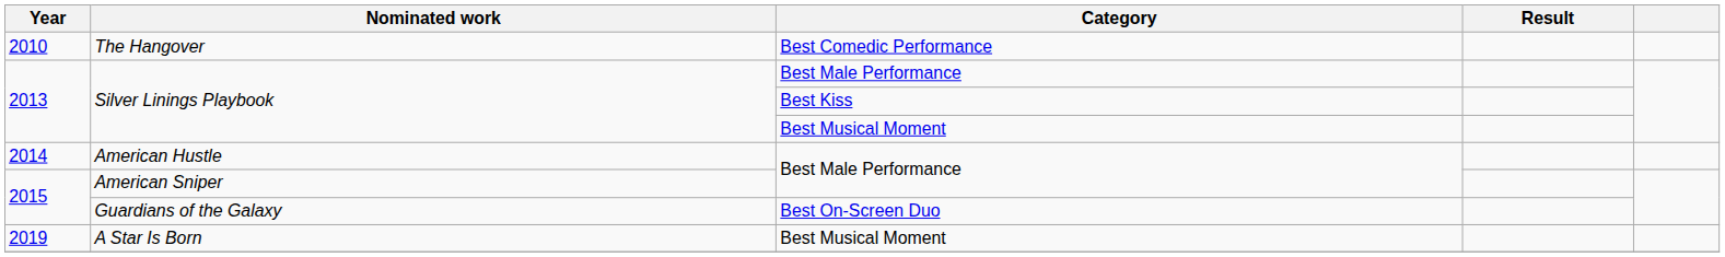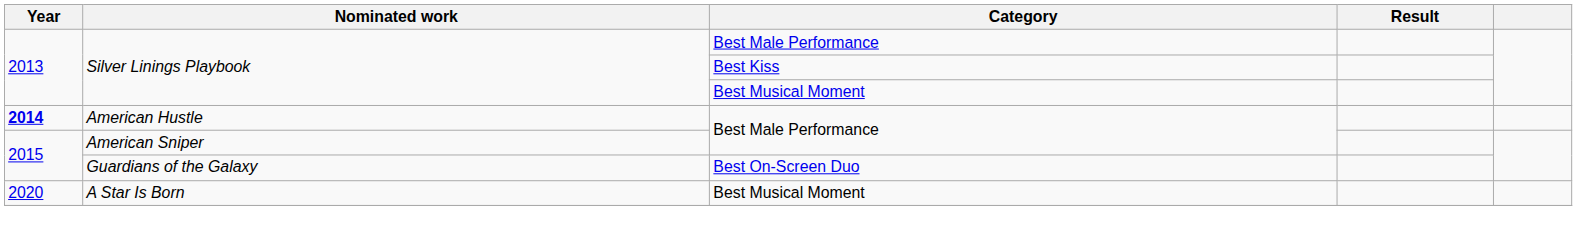 <table class="wikitable" style="width:100%;">
 <tr>
 <th width=5%>Year</th>
 <th style="width:40%;">Nominated work</th>
 <th style="width:40%;">Category</th>
 <th style="width:10%;">Result</th>
 <th width=5%></th>
-</tr>
-<tr>
-<td><a href='#'>2010</a></td>
-<td><em>The Hangover</em></td>
-<td><a href='#'>Best Comedic Performance</a></td>
-<td></td>
-<td style="text-align:center;"></td>
 </tr>
 <tr>
 <td rowspan="3"><a href='#'>2013</a></td>
 <td rowspan="3"><em>Silver Linings Playbook</em></td>
 <td><a href='#'>Best Male Performance</a></td>
 <td></td>
 <td rowspan="3" style="text-align:center;"></td>
 </tr>
 <tr>
 <td><a href='#'>Best Kiss</a></td>
 <td></td>
 </tr>
 <tr>
 <td><a href='#'>Best Musical Moment</a></td>
 <td></td>
 </tr>
 <tr>
-<td><a href='#'>2014</a></td>
+<td><strong><a href='#'>2014</a></strong></td>
 <td><em>American Hustle</em></td>
 <td rowspan="2">Best Male Performance</td>
 <td></td>
 <td style="text-align:center;"></td>
 </tr>
 <tr>
 <td rowspan="2"><a href='#'>2015</a></td>
 <td><em>American Sniper</em></td>
 <td></td>
 <td rowspan="2" style="text-align:center;"></td>
 </tr>
 <tr>
 <td><em>Guardians of the Galaxy</em></td>
 <td><a href='#'>Best On-Screen Duo</a></td>
 <td></td>
 </tr>
 <tr>
-<td><a href='#'>2019</a></td>
+<td><a href='#'>2020</a></td>
 <td><em>A Star Is Born</em></td>
 <td>Best Musical Moment</td>
 <td></td>
 <td style="text-align:center;"></td>
 </tr>
 <tr>
 </tr>
 </table>
